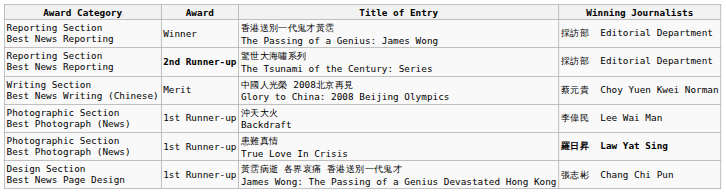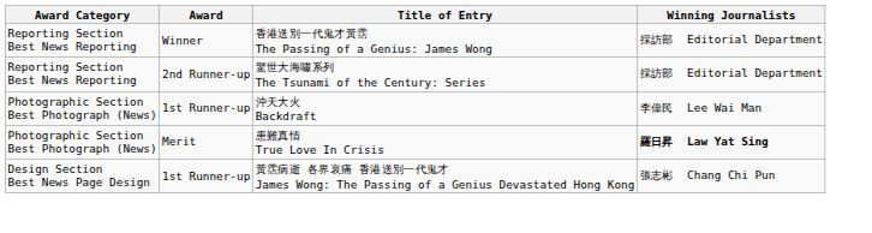 <table class="wikitable">
 <tr>
 <th>Award Category</th>
 <th>Award</th>
 <th>Title of Entry</th>
 <th>Winning Journalists</th>
 </tr>
 <tr>
 <td>Reporting Section<br>Best News Reporting</td>
 <td>Winner</td>
 <td>香港送別一代鬼才黃霑<br>The Passing of a Genius: James Wong</td>
 <td>採訪部  Editorial Department</td>
 </tr>
 <tr>
 <td>Reporting Section<br>Best News Reporting</td>
-<td><strong>2nd Runner-up</strong></td>
+<td>2nd Runner-up</td>
 <td>驚世大海嘯系列<br>The Tsunami of the Century: Series</td>
 <td>採訪部  Editorial Department</td>
-</tr>
-<tr>
-<td>Writing Section<br>Best News Writing (Chinese)</td>
-<td>Merit</td>
-<td>中國人光榮 2008北京再見<br>Glory to China: 2008 Beijing Olympics</td>
-<td>蔡元貴  Choy Yuen Kwei Norman</td>
 </tr>
 <tr>
 <td>Photographic Section<br>Best Photograph (News)</td>
 <td>1st Runner-up</td>
 <td>沖天大火<br>Backdraft</td>
 <td>李偉民  Lee Wai Man</td>
 </tr>
 <tr>
 <td>Photographic Section<br>Best Photograph (News)</td>
-<td>1st Runner-up</td>
+<td>Merit</td>
 <td>患難真情<br>True Love In Crisis</td>
 <td><strong>羅日昇  Law Yat Sing</strong></td>
 </tr>
 <tr>
 <td>Design Section<br>Best News Page Design</td>
 <td>1st Runner-up</td>
 <td>黃霑病逝 各界哀痛 香港送別一代鬼才<br>James Wong: The Passing of a Genius Devastated Hong Kong</td>
 <td>張志彬  Chang Chi Pun</td>
 </tr>
 </table>
